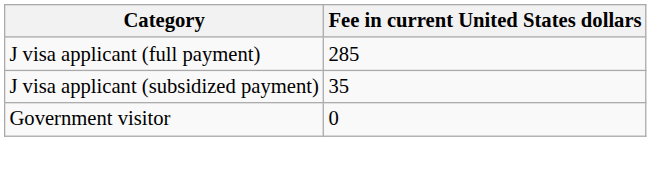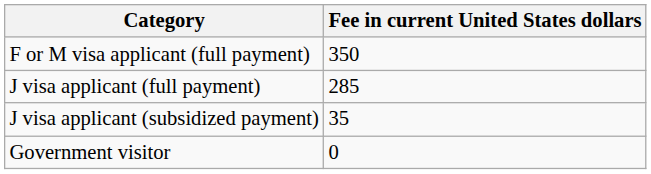 <table class="wikitable" border="1">
 <tr>
 <th>Category</th>
 <th>Fee in current United States dollars</th>
+</tr>
+<tr>
+<td>F or M visa applicant (full payment)</td>
+<td>350</td>
 </tr>
 <tr>
 <td>J visa applicant (full payment)</td>
 <td>285</td>
 </tr>
 <tr>
 <td>J visa applicant (subsidized payment)</td>
 <td>35</td>
 </tr>
 <tr>
 <td>Government visitor</td>
 <td>0</td>
 </tr>
 </table>
